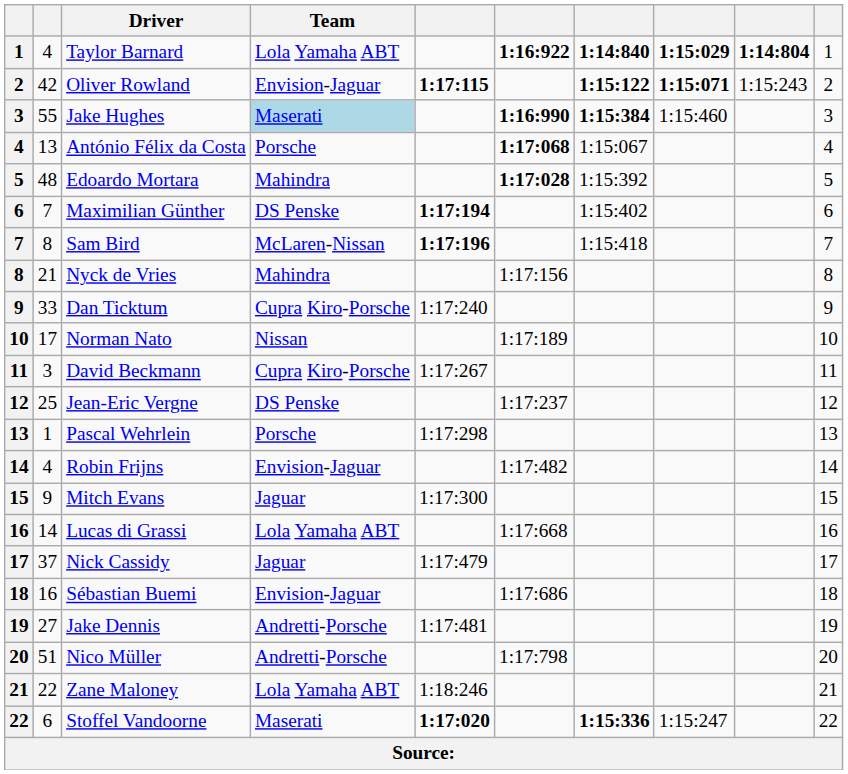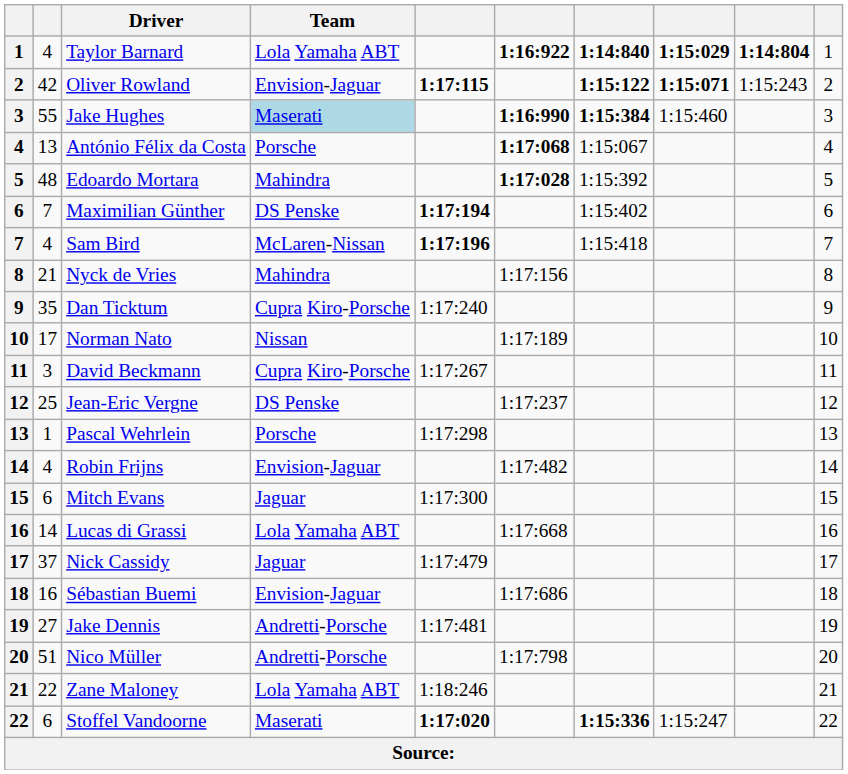 <table class="wikitable sortable" style="font-size: 85%">
 <tr>
 <th scope="col"></th>
 <th scope="col"></th>
 <th scope="col">Driver</th>
 <th scope="col">Team</th>
 <th scope="col"></th>
 <th scope="col"></th>
 <th scope="col"></th>
 <th scope="col"></th>
 <th scope="col"></th>
 <th scope="col"></th>
 </tr>
 <tr>
 <th scope="row">1</th>
 <td align="center">4</td>
 <td data-sort-value=""> <a href='#'>Taylor Barnard</a></td>
 <td><a href='#'>Lola</a> <a href='#'>Yamaha</a> <a href='#'>ABT</a></td>
 <td></td>
 <td><strong>1:16:922</strong></td>
 <td><strong>1:14:840</strong></td>
 <td><strong>1:15:029</strong></td>
 <td><strong>1:14:804</strong></td>
 <td align="center">1</td>
 </tr>
 <tr>
 <th scope="row">2</th>
 <td align="center">42</td>
 <td data-sort-value=""> <a href='#'>Oliver Rowland</a></td>
 <td><a href='#'>Envision</a>-<a href='#'>Jaguar</a></td>
 <td><strong>1:17:115</strong></td>
 <td></td>
 <td><strong>1:15:122</strong></td>
 <td><strong>1:15:071</strong></td>
 <td>1:15:243</td>
 <td align="center">2</td>
 </tr>
 <tr>
 <th scope="row">3</th>
 <td align="center">55</td>
 <td data-sort-value=""> <a href='#'>Jake Hughes</a></td>
 <td style="background: lightblue;"><a href='#'>Maserati</a></td>
 <td></td>
 <td><strong>1:16:990</strong></td>
 <td><strong>1:15:384</strong></td>
 <td>1:15:460</td>
 <td></td>
 <td align="center">3</td>
 </tr>
 <tr>
 <th scope="row">4</th>
 <td align="center">13</td>
 <td data-sort-value=""> <a href='#'>António Félix da Costa</a></td>
 <td><a href='#'>Porsche</a></td>
 <td></td>
 <td><strong>1:17:068</strong></td>
 <td>1:15:067</td>
 <td></td>
 <td></td>
 <td align="center">4</td>
 </tr>
 <tr>
 <th scope="row">5</th>
 <td align="center">48</td>
 <td data-sort-value=""> <a href='#'>Edoardo Mortara</a></td>
 <td><a href='#'>Mahindra</a></td>
 <td></td>
 <td><strong>1:17:028</strong></td>
 <td>1:15:392</td>
 <td></td>
 <td></td>
 <td align="center">5</td>
 </tr>
 <tr>
 <th scope="row">6</th>
 <td align="center">7</td>
 <td data-sort-value=""> <a href='#'>Maximilian Günther</a></td>
 <td><a href='#'>DS Penske</a></td>
 <td><strong>1:17:194</strong></td>
 <td></td>
 <td>1:15:402</td>
 <td></td>
 <td></td>
 <td align="center">6</td>
 </tr>
 <tr>
 <th scope="row">7</th>
-<td align="center">8</td>
+<td align="center">4</td>
 <td data-sort-value=""> <a href='#'>Sam Bird</a></td>
 <td><a href='#'>McLaren</a>-<a href='#'>Nissan</a></td>
 <td><strong>1:17:196</strong></td>
 <td></td>
 <td>1:15:418</td>
 <td></td>
 <td></td>
 <td align="center">7</td>
 </tr>
 <tr>
 <th scope="row">8</th>
 <td align="center">21</td>
 <td data-sort-value=""> <a href='#'>Nyck de Vries</a></td>
 <td><a href='#'>Mahindra</a></td>
 <td></td>
 <td>1:17:156</td>
 <td></td>
 <td></td>
 <td></td>
 <td align="center">8</td>
 </tr>
 <tr>
 <th scope="row">9</th>
-<td align="center">33</td>
+<td align="center">35</td>
 <td data-sort-value=""> <a href='#'>Dan Ticktum</a></td>
 <td><a href='#'>Cupra</a> <a href='#'>Kiro</a>-<a href='#'>Porsche</a></td>
 <td>1:17:240</td>
 <td></td>
 <td></td>
 <td></td>
 <td></td>
 <td align="center">9</td>
 </tr>
 <tr>
 <th scope="row">10</th>
 <td align="center">17</td>
 <td data-sort-value=""> <a href='#'>Norman Nato</a></td>
 <td><a href='#'>Nissan</a></td>
 <td></td>
 <td>1:17:189</td>
 <td></td>
 <td></td>
 <td></td>
 <td align="center">10</td>
 </tr>
 <tr>
 <th scope="row">11</th>
 <td align="center">3</td>
 <td data-sort-value=""> <a href='#'>David Beckmann</a></td>
 <td><a href='#'>Cupra</a> <a href='#'>Kiro</a>-<a href='#'>Porsche</a></td>
 <td>1:17:267</td>
 <td></td>
 <td></td>
 <td></td>
 <td></td>
 <td align="center">11</td>
 </tr>
 <tr>
 <th scope="row">12</th>
 <td align="center">25</td>
 <td data-sort-value=""> <a href='#'>Jean-Eric Vergne</a></td>
 <td><a href='#'>DS Penske</a></td>
 <td></td>
 <td>1:17:237</td>
 <td></td>
 <td></td>
 <td></td>
 <td align="center">12</td>
 </tr>
 <tr>
 <th scope="row">13</th>
 <td align="center">1</td>
 <td data-sort-value=""> <a href='#'>Pascal Wehrlein</a></td>
 <td><a href='#'>Porsche</a></td>
 <td>1:17:298</td>
 <td></td>
 <td></td>
 <td></td>
 <td></td>
 <td align="center">13</td>
 </tr>
 <tr>
 <th scope="row">14</th>
 <td align="center">4</td>
 <td data-sort-value=""> <a href='#'>Robin Frijns</a></td>
 <td><a href='#'>Envision</a>-<a href='#'>Jaguar</a></td>
 <td></td>
 <td>1:17:482</td>
 <td></td>
 <td></td>
 <td></td>
 <td align="center">14</td>
 </tr>
 <tr>
 <th scope="row">15</th>
-<td align="center">9</td>
+<td align="center">6</td>
 <td data-sort-value=""> <a href='#'>Mitch Evans</a></td>
 <td><a href='#'>Jaguar</a></td>
 <td>1:17:300</td>
 <td></td>
 <td></td>
 <td></td>
 <td></td>
 <td align="center">15</td>
 </tr>
 <tr>
 <th scope="row">16</th>
 <td align="center">14</td>
 <td data-sort-value=""> <a href='#'>Lucas di Grassi</a></td>
 <td><a href='#'>Lola</a> <a href='#'>Yamaha</a> <a href='#'>ABT</a></td>
 <td></td>
 <td>1:17:668</td>
 <td></td>
 <td></td>
 <td></td>
 <td align="center">16</td>
 </tr>
 <tr>
 <th scope="row">17</th>
 <td align="center">37</td>
 <td data-sort-value=""> <a href='#'>Nick Cassidy</a></td>
 <td><a href='#'>Jaguar</a></td>
 <td>1:17:479</td>
 <td></td>
 <td></td>
 <td></td>
 <td></td>
 <td align="center">17</td>
 </tr>
 <tr>
 <th scope="row">18</th>
 <td align="center">16</td>
 <td data-sort-value=""> <a href='#'>Sébastian Buemi</a></td>
 <td><a href='#'>Envision</a>-<a href='#'>Jaguar</a></td>
 <td></td>
 <td>1:17:686</td>
 <td></td>
 <td></td>
 <td></td>
 <td align="center">18</td>
 </tr>
 <tr>
 <th scope="row">19</th>
 <td align="center">27</td>
 <td data-sort-value=""> <a href='#'>Jake Dennis</a></td>
 <td><a href='#'>Andretti</a>-<a href='#'>Porsche</a></td>
 <td>1:17:481</td>
 <td></td>
 <td></td>
 <td></td>
 <td></td>
 <td align="center">19</td>
 </tr>
 <tr>
 <th scope="row">20</th>
 <td align="center">51</td>
 <td data-sort-value=""> <a href='#'>Nico Müller</a></td>
 <td><a href='#'>Andretti</a>-<a href='#'>Porsche</a></td>
 <td></td>
 <td>1:17:798</td>
 <td></td>
 <td></td>
 <td></td>
 <td align="center">20</td>
 </tr>
 <tr>
 <th scope="row">21</th>
 <td align="center">22</td>
 <td data-sort-value=""> <a href='#'>Zane Maloney</a></td>
 <td><a href='#'>Lola</a> <a href='#'>Yamaha</a> <a href='#'>ABT</a></td>
 <td>1:18:246</td>
 <td></td>
 <td></td>
 <td></td>
 <td></td>
 <td align="center">21</td>
 </tr>
 <tr>
 <th scope="row">22</th>
 <td align="center">6</td>
 <td data-sort-value=""> <a href='#'>Stoffel Vandoorne</a></td>
 <td><a href='#'>Maserati</a></td>
 <td><strong>1:17:020</strong></td>
 <td></td>
 <td><strong>1:15:336</strong></td>
 <td>1:15:247</td>
 <td></td>
 <td align="center">22</td>
 </tr>
 <tr>
 <th colspan="10">Source:</th>
 </tr>
 </table>
